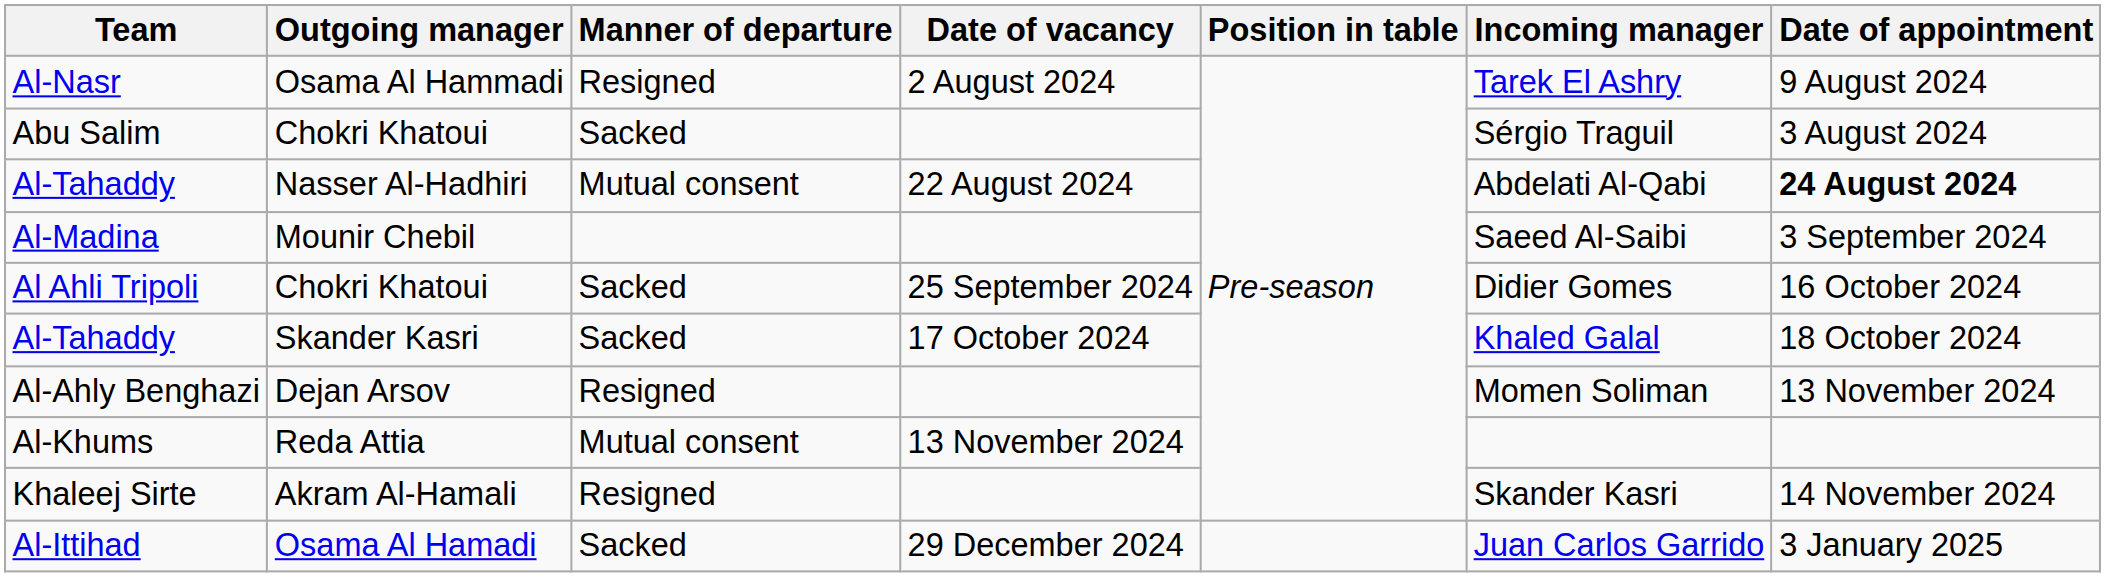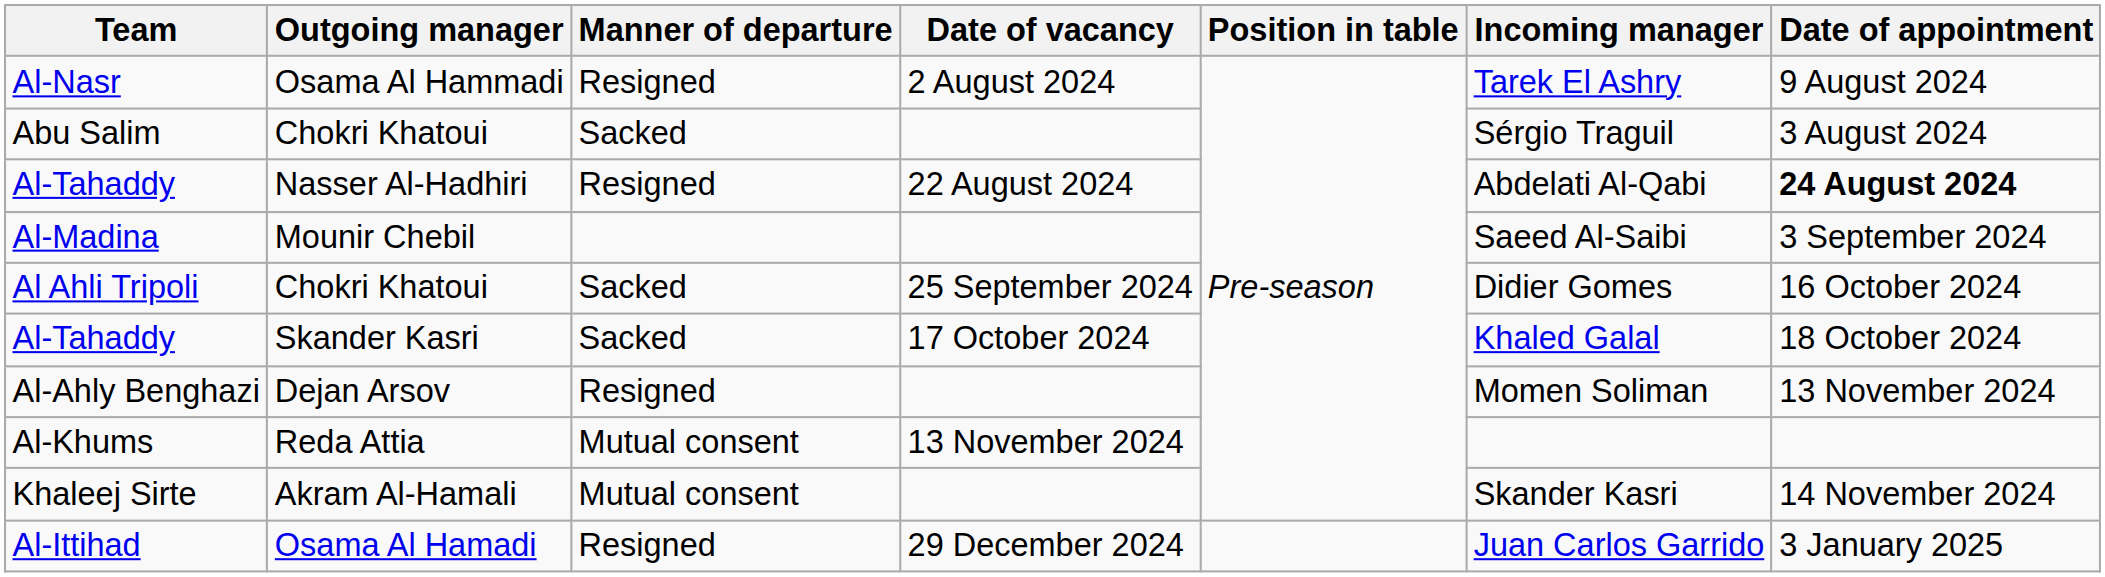 <table class="wikitable sortable">
 <tr>
 <th>Team</th>
 <th>Outgoing manager</th>
 <th>Manner of departure</th>
 <th>Date of vacancy</th>
 <th>Position in table</th>
 <th>Incoming manager</th>
 <th>Date of appointment</th>
 </tr>
 <tr>
 <td><a href='#'>Al-Nasr</a></td>
 <td> Osama Al Hammadi</td>
 <td>Resigned</td>
 <td>2 August 2024</td>
 <td rowspan="9"><em>Pre-season</em></td>
 <td> <a href='#'>Tarek El Ashry</a></td>
 <td>9 August 2024</td>
 </tr>
 <tr>
 <td>Abu Salim</td>
 <td> Chokri Khatoui</td>
 <td>Sacked</td>
 <td></td>
 <td> Sérgio Traguil</td>
 <td>3 August 2024</td>
 </tr>
 <tr>
 <td><a href='#'>Al-Tahaddy</a></td>
 <td> Nasser Al-Hadhiri</td>
-<td>Mutual consent</td>
+<td>Resigned</td>
 <td>22 August 2024</td>
 <td> Abdelati Al-Qabi</td>
 <td><strong>24 August 2024</strong></td>
 </tr>
 <tr>
 <td><a href='#'>Al-Madina</a></td>
 <td> Mounir Chebil</td>
 <td></td>
 <td></td>
 <td> Saeed Al-Saibi</td>
 <td>3 September 2024</td>
 </tr>
 <tr>
 <td><a href='#'>Al Ahli Tripoli</a></td>
 <td> Chokri Khatoui</td>
 <td>Sacked</td>
 <td>25 September 2024</td>
 <td> Didier Gomes</td>
 <td>16 October 2024</td>
 </tr>
 <tr>
 <td><a href='#'>Al-Tahaddy</a></td>
 <td> Skander Kasri</td>
 <td>Sacked</td>
 <td>17 October 2024</td>
 <td> <a href='#'>Khaled Galal</a></td>
 <td>18 October 2024</td>
 </tr>
 <tr>
 <td>Al-Ahly Benghazi</td>
 <td> Dejan Arsov</td>
 <td>Resigned</td>
 <td></td>
 <td> Momen Soliman</td>
 <td>13 November 2024</td>
 </tr>
 <tr>
 <td>Al-Khums</td>
 <td> Reda Attia</td>
 <td>Mutual consent</td>
 <td>13 November 2024</td>
 <td></td>
 <td></td>
 </tr>
 <tr>
 <td>Khaleej Sirte</td>
 <td> Akram Al-Hamali</td>
-<td>Resigned</td>
+<td>Mutual consent</td>
 <td></td>
 <td> Skander Kasri</td>
 <td>14 November 2024</td>
 </tr>
 <tr>
 <td><a href='#'>Al-Ittihad</a></td>
 <td> <a href='#'>Osama Al Hamadi</a></td>
-<td>Sacked</td>
+<td>Resigned</td>
 <td>29 December 2024</td>
 <td></td>
 <td> <a href='#'>Juan Carlos Garrido</a></td>
 <td>3 January 2025</td>
 </tr>
 </table>
